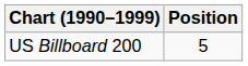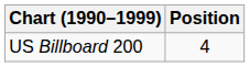 <table class="wikitable sortable">
 <tr>
 <th>Chart (1990–1999)</th>
 <th>Position</th>
 </tr>
 <tr>
 <td>US <em>Billboard</em> 200</td>
-<td style="text-align:center;">5</td>
+<td style="text-align:center;">4</td>
 </tr>
 </table>
